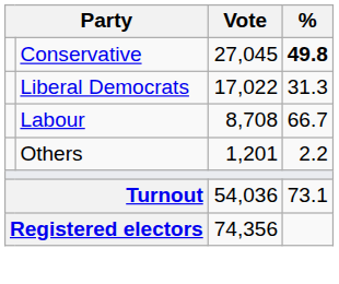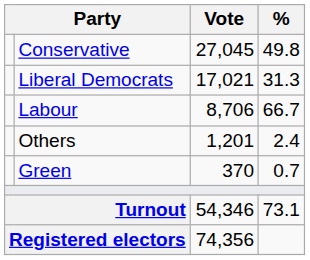 <table class="wikitable">
 <tr>
 <th bgcolor="#DDDDFF" width="130px" colspan="2">Party</th>
 <th bgcolor="#DDDDFF" width="50px">Vote</th>
 <th bgcolor="#DDDDFF" width="30px">%</th>
 </tr>
 <tr>
 <td></td>
 <td><a href='#'>Conservative</a></td>
 <td align=right>27,045</td>
-<td align=right><strong>49.8</strong></td>
+<td align=right>49.8</td>
 </tr>
 <tr>
 <td></td>
 <td><a href='#'>Liberal Democrats</a></td>
-<td align=right>17,022</td>
+<td align=right>17,021</td>
 <td align=right>31.3</td>
 </tr>
 <tr>
 <td></td>
 <td><a href='#'>Labour</a></td>
-<td align=right>8,708</td>
+<td align=right>8,706</td>
 <td align=right>66.7</td>
 </tr>
 <tr>
 <td></td>
 <td>Others</td>
 <td align=right>1,201</td>
-<td align=right>2.2</td>
+<td align=right>2.4</td>
+</tr>
+<tr>
+<td></td>
+<td><a href='#'>Green</a></td>
+<td align=right>370</td>
+<td align=right>0.7</td>
 </tr>
 <tr>
 <td colspan="4" bgcolor="#EAECF0"></td>
 </tr>
 <tr>
 <th colspan="2" style="text-align: right; margin-right: 0.5em" scope=row><a href='#'>Turnout</a></th>
-<td style="text-align: right; margin-right: 0.5em">54,036</td>
+<td style="text-align: right; margin-right: 0.5em">54,346</td>
 <td style="text-align: right; margin-right: 0.5em">73.1</td>
 </tr>
 <tr>
 <th colspan="2" style="text-align:right;" scope=row><a href='#'>Registered electors</a></th>
 <td style="text-align:right; margin-right:0.5em">74,356</td>
 <td style="text-align:right; margin-right:0.5em"></td>
 </tr>
 </table>
